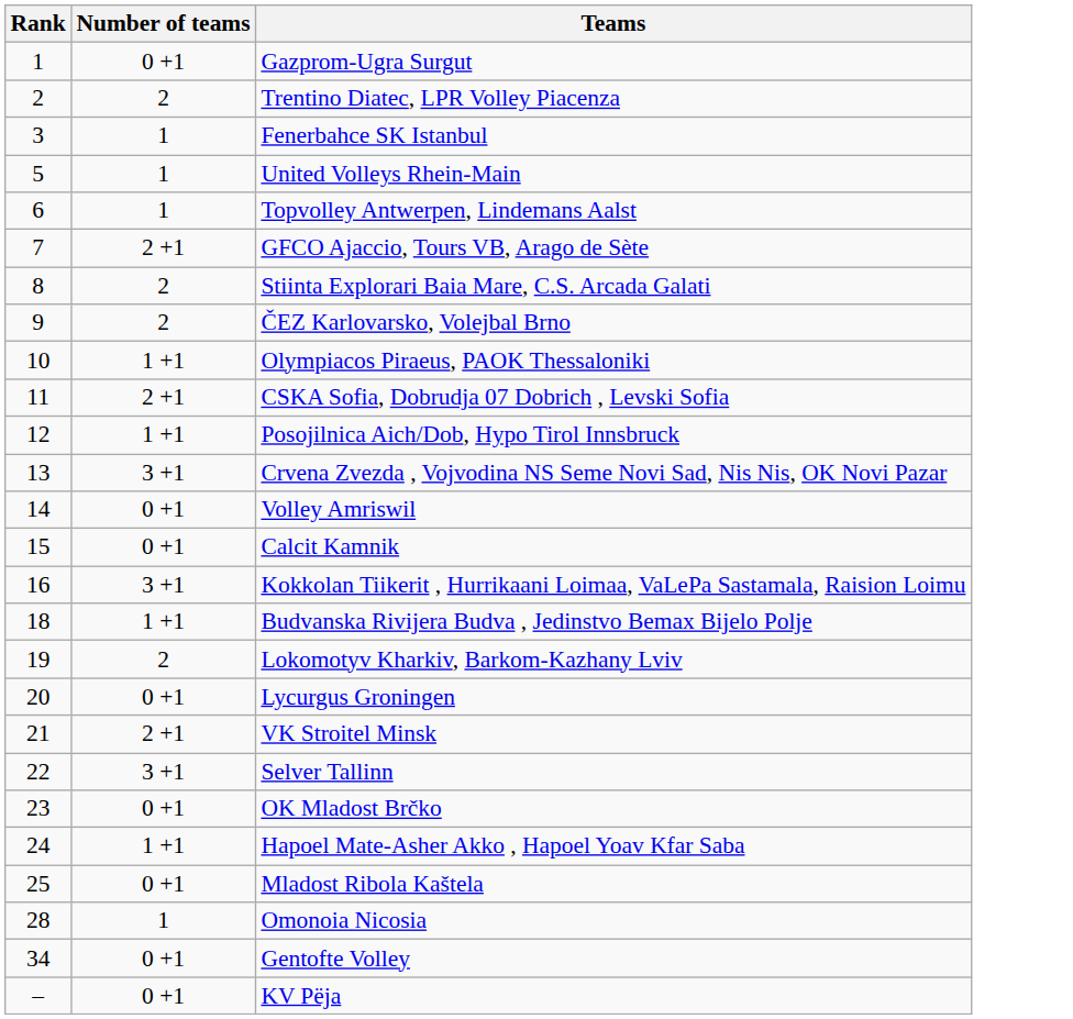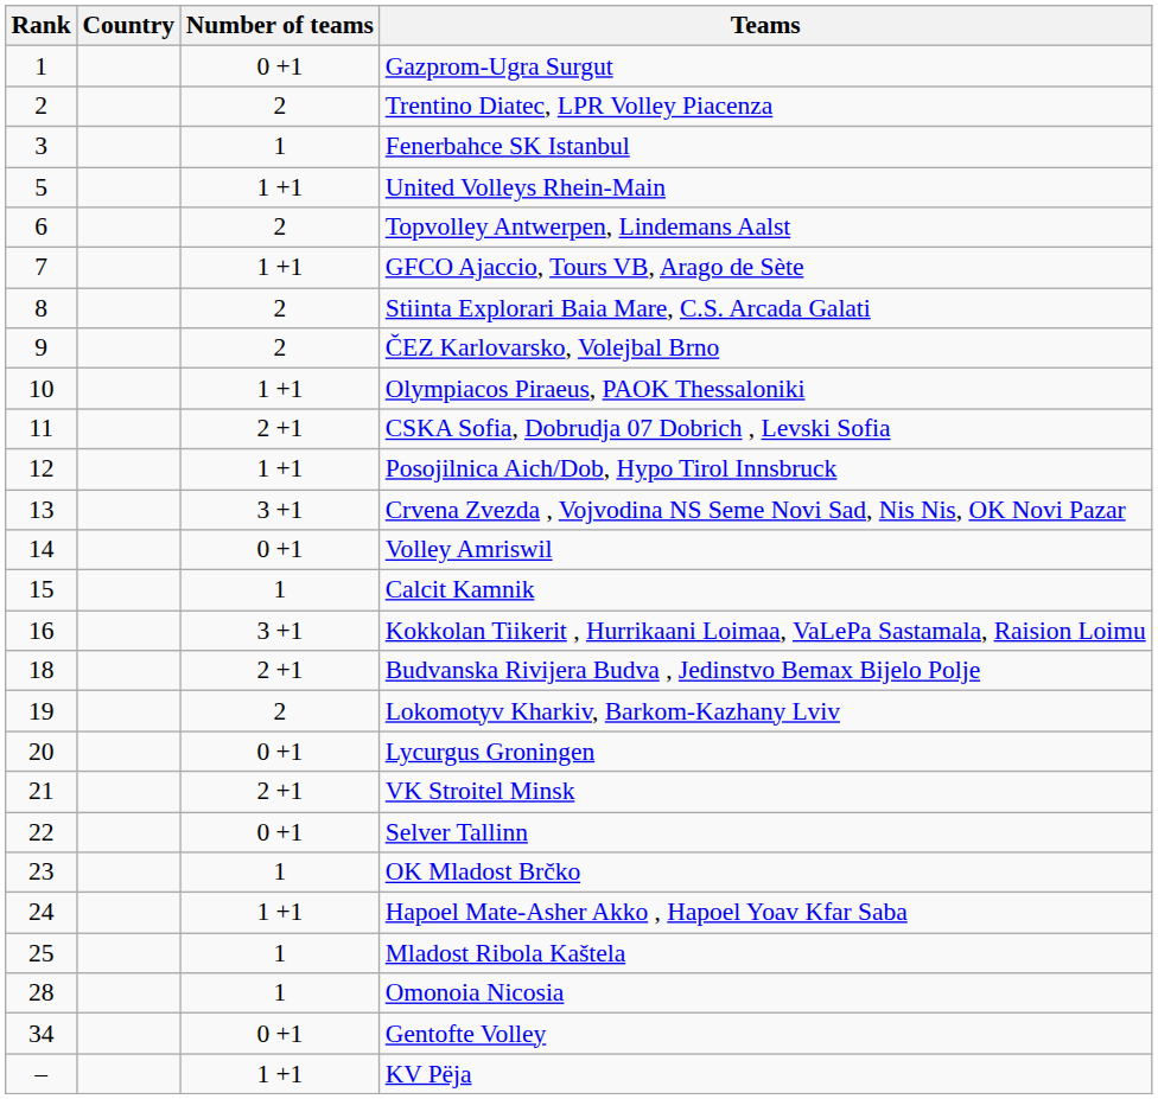 <table class="wikitable" style="text-align:left">
 <tr>
 <th>Rank</th>
+<th>Country</th>
 <th>Number of teams</th>
 <th>Teams</th>
 </tr>
 <tr>
 <td align="center">1</td>
+<td></td>
 <td align="center">0 +1</td>
 <td><a href='#'>Gazprom-Ugra Surgut</a></td>
 </tr>
 <tr>
 <td align="center">2</td>
+<td></td>
 <td align="center">2</td>
 <td><a href='#'>Trentino Diatec</a>, <a href='#'>LPR Volley Piacenza</a></td>
 </tr>
 <tr>
 <td align="center">3</td>
+<td></td>
 <td align="center">1</td>
 <td><a href='#'>Fenerbahce SK Istanbul</a></td>
 </tr>
 <tr>
 <td align="center">5</td>
-<td align="center">1</td>
+<td></td>
+<td align="center">1 +1</td>
 <td><a href='#'>United Volleys Rhein-Main</a></td>
 </tr>
 <tr>
 <td align="center">6</td>
-<td align="center">1</td>
+<td></td>
+<td align="center">2</td>
 <td><a href='#'>Topvolley Antwerpen</a>, <a href='#'>Lindemans Aalst</a></td>
 </tr>
 <tr>
 <td align="center">7</td>
-<td align="center">2 +1</td>
+<td></td>
+<td align="center">1 +1</td>
 <td><a href='#'>GFCO Ajaccio</a>, <a href='#'>Tours VB</a>, <a href='#'>Arago de Sète</a> </td>
 </tr>
 <tr>
 <td align="center">8</td>
+<td></td>
 <td align="center">2</td>
 <td><a href='#'>Stiinta Explorari Baia Mare</a>, <a href='#'>C.S. Arcada Galati</a></td>
 </tr>
 <tr>
 <td align="center">9</td>
+<td></td>
 <td align="center">2</td>
 <td><a href='#'>ČEZ Karlovarsko</a>, <a href='#'>Volejbal Brno</a></td>
 </tr>
 <tr>
 <td align="center">10</td>
+<td></td>
 <td align="center">1 +1</td>
 <td><a href='#'>Olympiacos Piraeus</a>, <a href='#'>PAOK Thessaloniki</a> </td>
 </tr>
 <tr>
 <td align="center">11</td>
+<td></td>
 <td align="center">2 +1</td>
 <td><a href='#'>CSKA Sofia</a>, <a href='#'>Dobrudja 07 Dobrich</a> , <a href='#'>Levski Sofia</a></td>
 </tr>
 <tr>
 <td align="center">12</td>
+<td></td>
 <td align="center">1 +1</td>
 <td><a href='#'>Posojilnica Aich/Dob</a>, <a href='#'>Hypo Tirol Innsbruck</a> </td>
 </tr>
 <tr>
 <td align="center">13</td>
+<td></td>
 <td align="center">3 +1</td>
 <td><a href='#'>Crvena Zvezda</a> , <a href='#'>Vojvodina NS Seme Novi Sad</a>, <a href='#'>Nis Nis</a>, <a href='#'>OK Novi Pazar</a></td>
 </tr>
 <tr>
 <td align="center">14</td>
+<td></td>
 <td align="center">0 +1</td>
 <td><a href='#'>Volley Amriswil</a> </td>
 </tr>
 <tr>
 <td align="center">15</td>
-<td align="center">0 +1</td>
+<td></td>
+<td align="center">1</td>
 <td><a href='#'>Calcit Kamnik</a></td>
 </tr>
 <tr>
 <td align="center">16</td>
+<td></td>
 <td align="center">3 +1</td>
 <td><a href='#'>Kokkolan Tiikerit</a> , <a href='#'>Hurrikaani Loimaa</a>, <a href='#'>VaLePa Sastamala</a>, <a href='#'>Raision Loimu</a></td>
 </tr>
 <tr>
 <td align="center">18</td>
-<td align="center">1 +1</td>
+<td></td>
+<td align="center">2 +1</td>
 <td><a href='#'>Budvanska Rivijera Budva</a> , <a href='#'>Jedinstvo Bemax Bijelo Polje</a></td>
 </tr>
 <tr>
 <td align="center">19</td>
+<td></td>
 <td align="center">2</td>
 <td><a href='#'>Lokomotyv Kharkiv</a>, <a href='#'>Barkom-Kazhany Lviv</a></td>
 </tr>
 <tr>
 <td align="center">20</td>
+<td></td>
 <td align="center">0 +1</td>
 <td><a href='#'>Lycurgus Groningen</a> </td>
 </tr>
 <tr>
 <td align="center">21</td>
+<td></td>
 <td align="center">2 +1</td>
 <td><a href='#'>VK Stroitel Minsk</a> </td>
 </tr>
 <tr>
 <td align="center">22</td>
-<td align="center">3 +1</td>
+<td></td>
+<td align="center">0 +1</td>
 <td><a href='#'>Selver Tallinn</a> </td>
 </tr>
 <tr>
 <td align="center">23</td>
-<td align="center">0 +1</td>
+<td></td>
+<td align="center">1</td>
 <td><a href='#'>OK Mladost Brčko</a></td>
 </tr>
 <tr>
 <td align="center">24</td>
+<td></td>
 <td align="center">1 +1</td>
 <td><a href='#'>Hapoel Mate-Asher Akko</a> , <a href='#'>Hapoel Yoav Kfar Saba</a></td>
 </tr>
 <tr>
 <td align="center">25</td>
-<td align="center">0 +1</td>
+<td></td>
+<td align="center">1</td>
 <td><a href='#'>Mladost Ribola Kaštela</a> </td>
 </tr>
 <tr>
 <td align="center">28</td>
+<td></td>
 <td align="center">1</td>
 <td><a href='#'>Omonoia Nicosia</a> </td>
 </tr>
 <tr>
 <td align="center">34</td>
+<td></td>
 <td align="center">0 +1</td>
 <td><a href='#'>Gentofte Volley</a> </td>
 </tr>
 <tr>
 <td align="center">–</td>
-<td align="center">0 +1</td>
+<td></td>
+<td align="center">1 +1</td>
 <td><a href='#'>KV Pëja</a> </td>
 </tr>
 </table>
